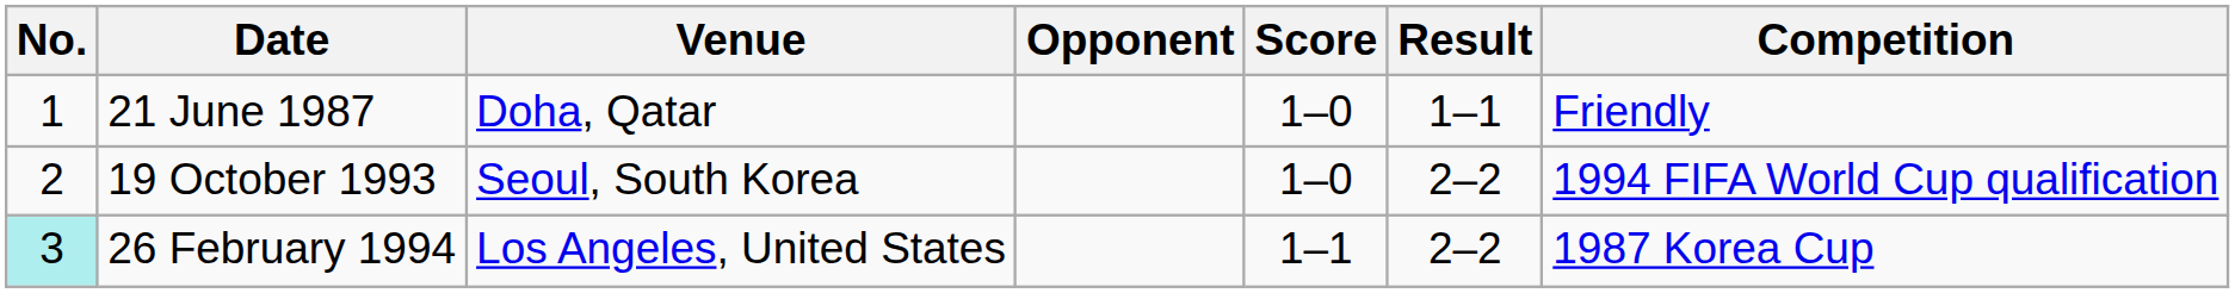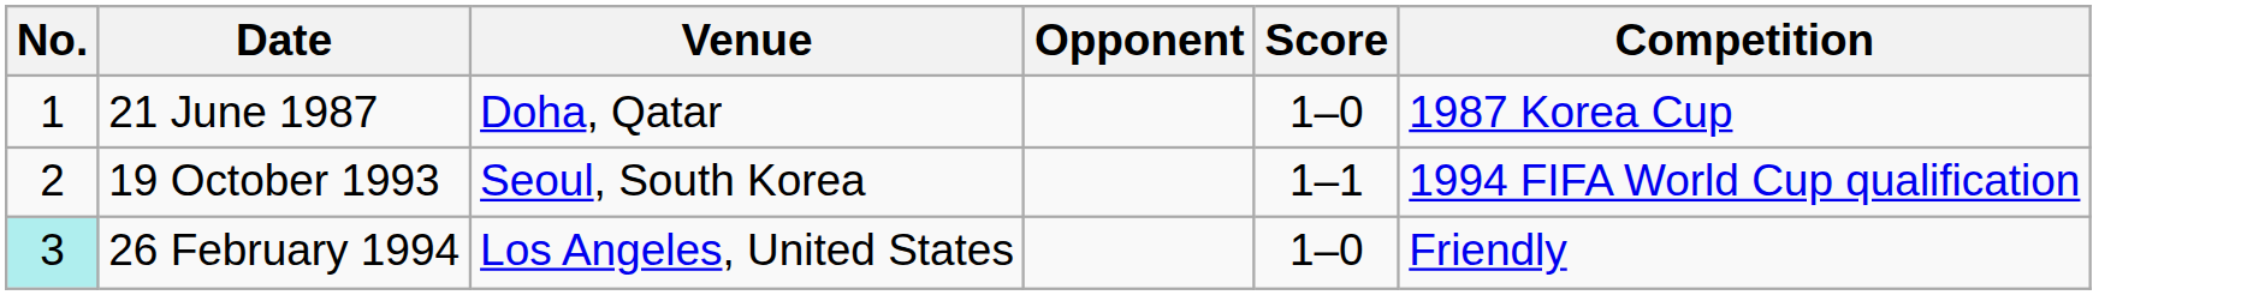 <table class="wikitable sortable">
 <tr>
 <th>No.</th>
 <th>Date</th>
 <th>Venue</th>
 <th>Opponent</th>
 <th>Score</th>
-<th>Result</th>
 <th>Competition</th>
 </tr>
 <tr>
 <td align="center">1</td>
 <td>21 June 1987</td>
 <td><a href='#'>Doha</a>, Qatar</td>
 <td></td>
 <td align="center">1–0</td>
-<td align=center>1–1 </td>
-<td><a href='#'>Friendly</a></td>
+<td><a href='#'>1987 Korea Cup</a></td>
 </tr>
 <tr>
 <td align="center">2</td>
 <td>19 October 1993</td>
 <td><a href='#'>Seoul</a>, South Korea</td>
 <td></td>
-<td align="center">1–0</td>
-<td align=center>2–2</td>
+<td align="center">1–1</td>
 <td><a href='#'>1994 FIFA World Cup qualification</a></td>
 </tr>
 <tr>
 <td align="center" style="background: paleturquoise;">3</td>
 <td>26 February 1994</td>
 <td><a href='#'>Los Angeles</a>, United States</td>
 <td></td>
-<td align="center">1–1</td>
-<td align=center>2–2</td>
-<td><a href='#'>1987 Korea Cup</a></td>
+<td align="center">1–0</td>
+<td><a href='#'>Friendly</a></td>
 </tr>
 </table>
